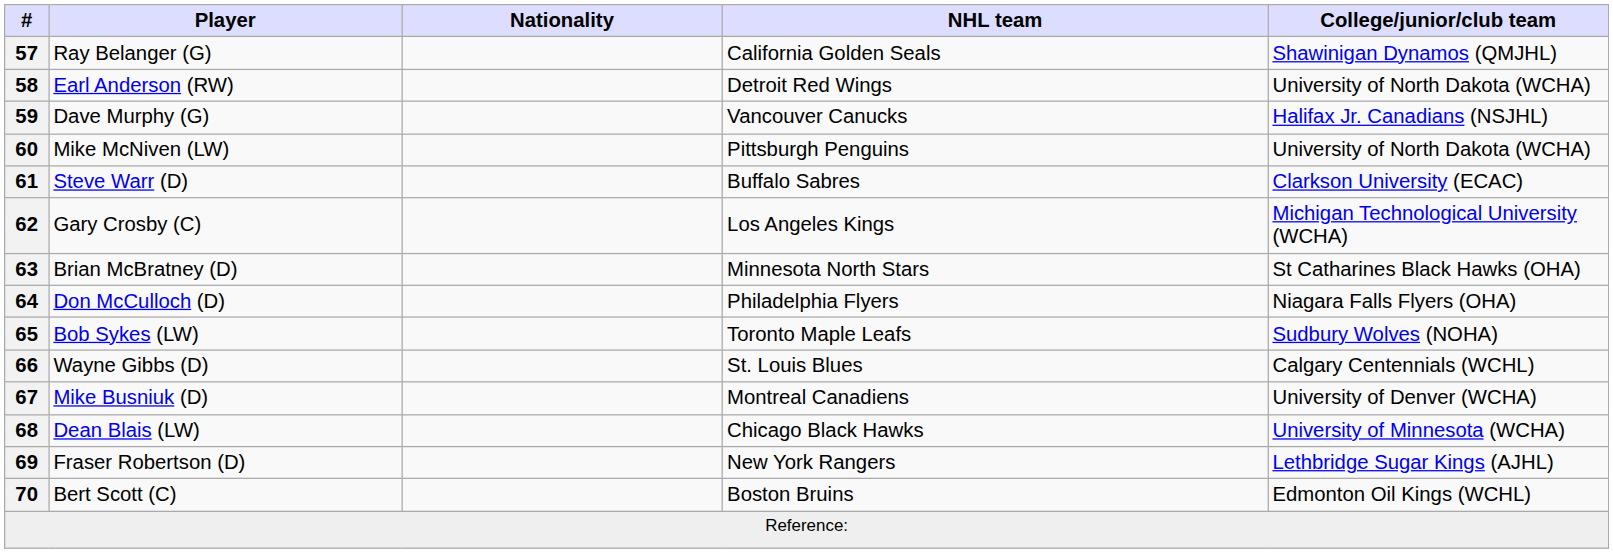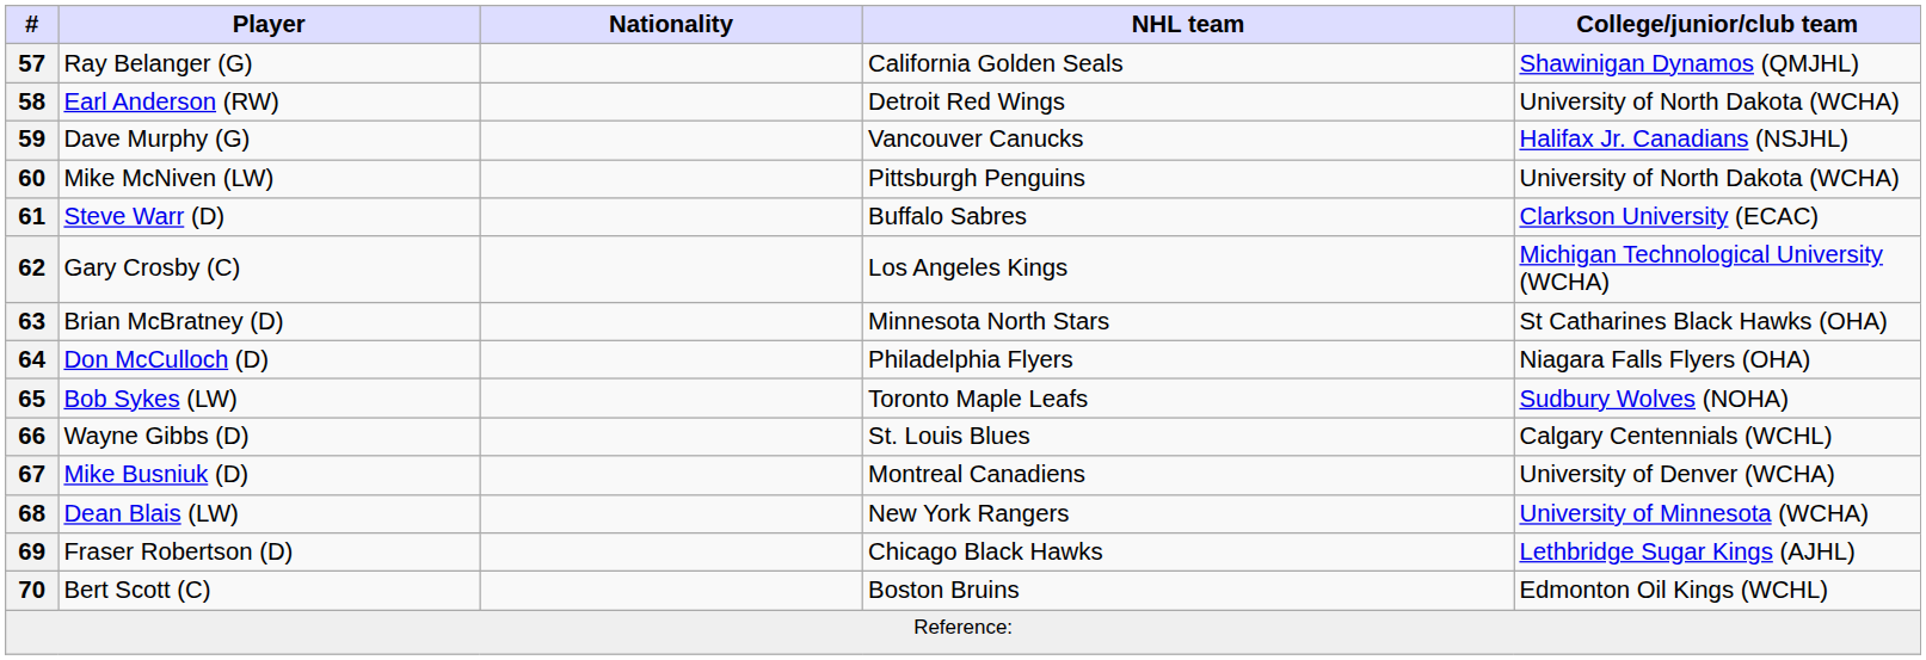 <table class="wikitable" style="width: 100%">
 <tr>
 <th style="background:#ddf; width:2.75%;">#</th>
 <th style="background:#ddf; width:22.0%;">Player</th>
 <th style="background:#ddf; width:20.0%;">Nationality</th>
 <th style="background:#ddf; width:34.0%;">NHL team</th>
 <th style="background:#ddf; width:100.0%;">College/junior/club team</th>
 </tr>
 <tr>
 <th>57</th>
 <td>Ray Belanger (G)</td>
 <td></td>
 <td>California Golden Seals</td>
 <td><a href='#'>Shawinigan Dynamos</a> (QMJHL)</td>
 </tr>
 <tr>
 <th>58</th>
 <td><a href='#'>Earl Anderson</a> (RW)</td>
 <td></td>
 <td>Detroit Red Wings</td>
 <td>University of North Dakota (WCHA)</td>
 </tr>
 <tr>
 <th>59</th>
 <td>Dave Murphy (G)</td>
 <td></td>
 <td>Vancouver Canucks</td>
 <td><a href='#'>Halifax Jr. Canadians</a> (NSJHL)</td>
 </tr>
 <tr>
 <th>60</th>
 <td>Mike McNiven (LW)</td>
 <td></td>
 <td>Pittsburgh Penguins</td>
 <td>University of North Dakota (WCHA)</td>
 </tr>
 <tr>
 <th>61</th>
 <td><a href='#'>Steve Warr</a> (D)</td>
 <td></td>
 <td>Buffalo Sabres</td>
 <td><a href='#'>Clarkson University</a> (ECAC)</td>
 </tr>
 <tr>
 <th>62</th>
 <td>Gary Crosby (C)</td>
 <td></td>
 <td>Los Angeles Kings</td>
 <td><a href='#'>Michigan Technological University</a> (WCHA)</td>
 </tr>
 <tr>
 <th>63</th>
 <td>Brian McBratney (D)</td>
 <td></td>
 <td>Minnesota North Stars</td>
 <td>St Catharines Black Hawks (OHA)</td>
 </tr>
 <tr>
 <th>64</th>
 <td><a href='#'>Don McCulloch</a> (D)</td>
 <td></td>
 <td>Philadelphia Flyers</td>
 <td>Niagara Falls Flyers (OHA)</td>
 </tr>
 <tr>
 <th>65</th>
 <td><a href='#'>Bob Sykes</a> (LW)</td>
 <td></td>
 <td>Toronto Maple Leafs</td>
 <td><a href='#'>Sudbury Wolves</a> (NOHA)</td>
 </tr>
 <tr>
 <th>66</th>
 <td>Wayne Gibbs (D)</td>
 <td></td>
 <td>St. Louis Blues</td>
 <td>Calgary Centennials  (WCHL)</td>
 </tr>
 <tr>
 <th>67</th>
 <td><a href='#'>Mike Busniuk</a> (D)</td>
 <td></td>
 <td>Montreal Canadiens</td>
 <td>University of Denver (WCHA)</td>
 </tr>
 <tr>
 <th>68</th>
 <td><a href='#'>Dean Blais</a> (LW)</td>
 <td></td>
-<td>Chicago Black Hawks</td>
+<td>New York Rangers</td>
 <td><a href='#'>University of Minnesota</a> (WCHA)</td>
 </tr>
 <tr>
 <th>69</th>
 <td>Fraser Robertson (D)</td>
 <td></td>
-<td>New York Rangers</td>
+<td>Chicago Black Hawks</td>
 <td><a href='#'>Lethbridge Sugar Kings</a> (AJHL)</td>
 </tr>
 <tr>
 <th>70</th>
 <td>Bert Scott (C)</td>
 <td></td>
 <td>Boston Bruins</td>
 <td>Edmonton Oil Kings (WCHL)</td>
 </tr>
 <tr>
 <td align=center colspan="6" bgcolor="#efefef"><sup>Reference: </sup></td>
 </tr>
 </table>
